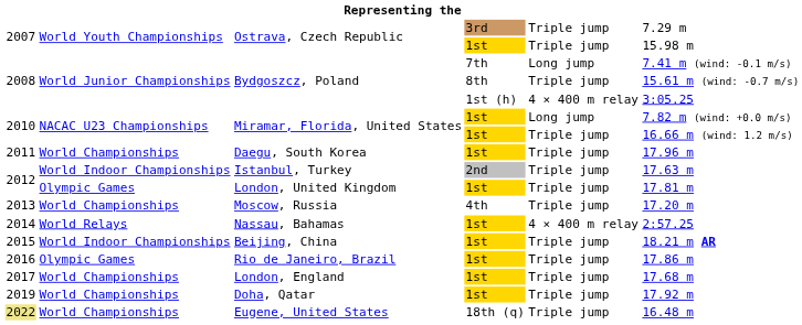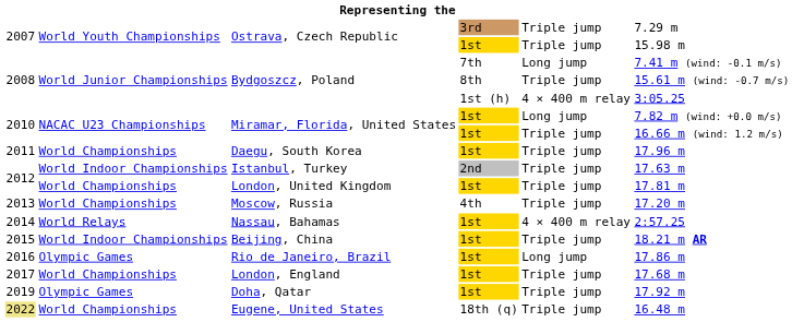 <table>
 <tr>
 <th colspan="7">Representing the </th>
 </tr>
 <tr>
 <td rowspan=2>2007</td>
 <td rowspan=2><a href='#'>World Youth Championships</a></td>
 <td rowspan=2><a href='#'>Ostrava</a>, Czech Republic</td>
 <td style="background:#c96;">3rd</td>
 <td>Triple jump</td>
 <td>7.29 m</td>
 </tr>
 <tr>
 <td style="background:gold;">1st</td>
 <td>Triple jump</td>
 <td>15.98 m</td>
 </tr>
 <tr>
 <td rowspan=3>2008</td>
 <td rowspan=3><a href='#'>World Junior Championships</a></td>
 <td rowspan=3><a href='#'>Bydgoszcz</a>, Poland</td>
 <td>7th</td>
 <td>Long jump</td>
 <td><a href='#'>7.41 m</a>  <small>(wind: -0.1 m/s)</small></td>
 </tr>
 <tr>
 <td>8th</td>
 <td>Triple jump</td>
 <td><a href='#'>15.61 m</a>  <small>(wind: -0.7 m/s)</small></td>
 </tr>
 <tr>
 <td>1st (h)</td>
 <td>4 × 400 m relay</td>
 <td><a href='#'>3:05.25</a></td>
 </tr>
 <tr>
 <td rowspan=2>2010</td>
 <td rowspan=2><a href='#'>NACAC U23 Championships</a></td>
 <td rowspan=2><a href='#'>Miramar, Florida</a>, United States</td>
 <td bgcolor=gold>1st</td>
 <td>Long jump</td>
 <td><a href='#'>7.82 m</a> <small>(wind: +0.0 m/s)</small></td>
 </tr>
 <tr>
 <td bgcolor=gold>1st</td>
 <td>Triple jump</td>
 <td><a href='#'>16.66 m</a> <small>(wind: 1.2 m/s)</small></td>
 </tr>
 <tr>
 <td>2011</td>
 <td><a href='#'>World Championships</a></td>
 <td><a href='#'>Daegu</a>, South Korea</td>
 <td style="background:gold;">1st</td>
 <td>Triple jump</td>
 <td><a href='#'>17.96 m</a></td>
 </tr>
 <tr>
 <td rowspan=2>2012</td>
 <td><a href='#'>World Indoor Championships</a></td>
 <td><a href='#'>Istanbul</a>, Turkey</td>
 <td style="background:silver;">2nd</td>
 <td>Triple jump</td>
 <td><a href='#'>17.63 m</a></td>
 </tr>
 <tr>
-<td><a href='#'>Olympic Games</a></td>
+<td><a href='#'>World Championships</a></td>
 <td><a href='#'>London</a>, United Kingdom</td>
 <td style="background:gold;">1st</td>
 <td>Triple jump</td>
 <td><a href='#'>17.81 m</a></td>
 </tr>
 <tr>
 <td>2013</td>
 <td><a href='#'>World Championships</a></td>
 <td><a href='#'>Moscow</a>, Russia</td>
 <td>4th</td>
 <td>Triple jump</td>
 <td><a href='#'>17.20 m</a></td>
 </tr>
 <tr>
 <td>2014</td>
 <td><a href='#'>World Relays</a></td>
 <td><a href='#'>Nassau</a>, Bahamas</td>
 <td style="background:gold;">1st</td>
 <td>4 × 400 m relay</td>
 <td><a href='#'>2:57.25</a></td>
 </tr>
 <tr>
 <td>2015</td>
 <td><a href='#'>World Indoor Championships</a></td>
 <td><a href='#'>Beijing</a>, China</td>
 <td style="background:gold;">1st</td>
 <td>Triple jump</td>
 <td><a href='#'>18.21 m</a> <strong><a href='#'>AR</a></strong></td>
 </tr>
 <tr>
 <td>2016</td>
 <td><a href='#'>Olympic Games</a></td>
 <td><a href='#'>Rio de Janeiro, Brazil</a></td>
 <td style="background:gold;">1st</td>
-<td>Triple jump</td>
+<td>Long jump</td>
 <td><a href='#'>17.86 m</a></td>
 </tr>
 <tr>
 <td>2017</td>
 <td><a href='#'>World Championships</a></td>
 <td><a href='#'>London</a>, England</td>
 <td style="background:gold;">1st</td>
 <td>Triple jump</td>
 <td><a href='#'>17.68 m</a></td>
 </tr>
 <tr>
 <td>2019</td>
-<td><a href='#'>World Championships</a></td>
+<td><a href='#'>Olympic Games</a></td>
 <td><a href='#'>Doha</a>, Qatar</td>
 <td style="background:gold;">1st</td>
 <td>Triple jump</td>
 <td><a href='#'>17.92 m</a></td>
 </tr>
 <tr>
 <td style="background: khaki;">2022</td>
 <td><a href='#'>World Championships</a></td>
 <td><a href='#'>Eugene, United States</a></td>
 <td>18th (q)</td>
 <td>Triple jump</td>
 <td><a href='#'>16.48 m</a></td>
 </tr>
 </table>
